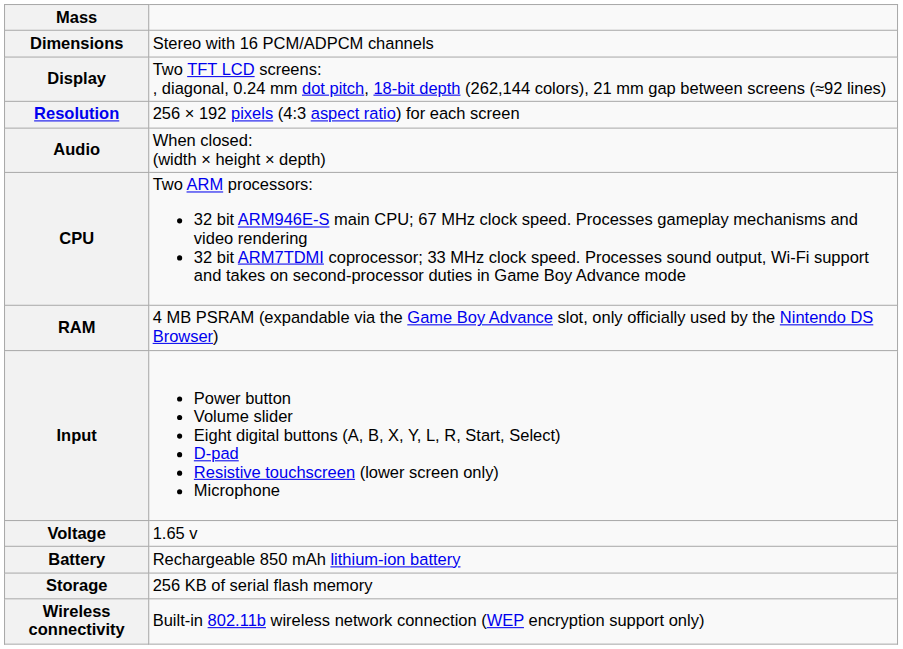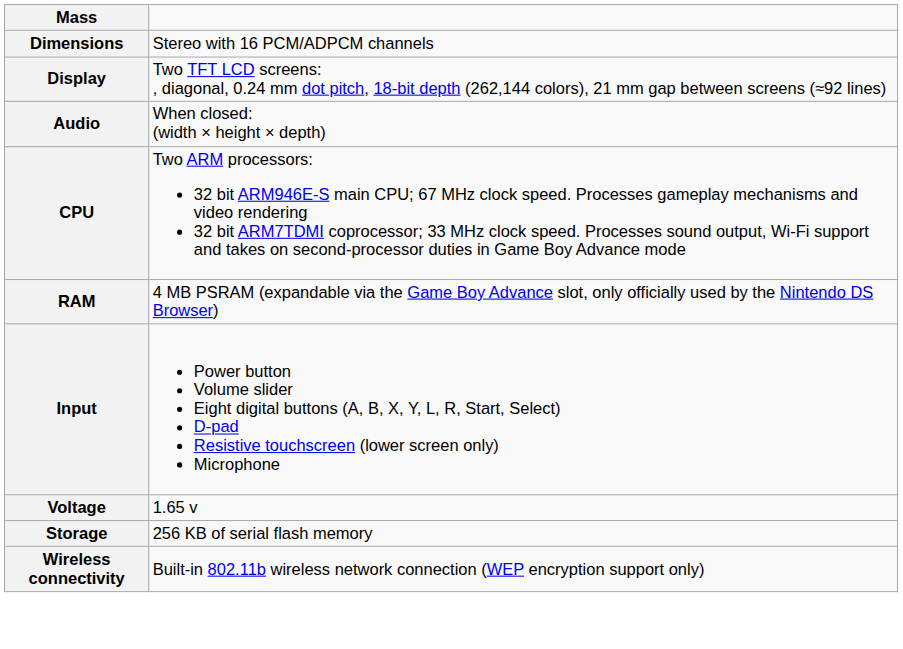 <table class="wikitable">
 <tr>
 <th>Mass</th>
 <td></td>
 </tr>
 <tr>
 <th>Dimensions</th>
 <td>Stereo with 16 PCM/ADPCM channels</td>
 </tr>
 <tr>
 <th>Display</th>
 <td>Two <a href='#'>TFT LCD</a> screens:<br>,  diagonal, 0.24 mm <a href='#'>dot pitch</a>, <a href='#'>18-bit depth</a> (262,144 colors), 21 mm gap between screens (≈92 lines)</td>
-</tr>
-<tr>
-<th><a href='#'>Resolution</a></th>
-<td>256 × 192 <a href='#'>pixels</a> (4:3 <a href='#'>aspect ratio</a>) for each screen</td>
 </tr>
 <tr>
 <th>Audio</th>
 <td>When closed: <br>(width × height × depth)</td>
 </tr>
 <tr>
 <th>CPU</th>
 <td>Two <a href='#'>ARM</a> processors:<br><ul><li>32 bit <a href='#'>ARM946E-S</a> main CPU; 67 MHz clock speed. Processes gameplay mechanisms and video rendering</li><li>32 bit <a href='#'>ARM7TDMI</a> coprocessor; 33 MHz clock speed. Processes sound output, Wi-Fi support and takes on second-processor duties in Game Boy Advance mode</li></ul></td>
 </tr>
 <tr>
 <th>RAM</th>
 <td>4 MB PSRAM (expandable via the <a href='#'>Game Boy Advance</a> slot, only officially used by the <a href='#'>Nintendo DS Browser</a>)</td>
 </tr>
 <tr>
 <th>Input</th>
 <td><br><ul><li>Power button</li><li>Volume slider</li><li>Eight digital buttons (A, B, X, Y, L, R, Start, Select)</li><li><a href='#'>D-pad</a></li><li><a href='#'>Resistive touchscreen</a> (lower screen only)</li><li>Microphone</li></ul></td>
 </tr>
 <tr>
 <th>Voltage</th>
 <td>1.65 v</td>
 </tr>
 <tr>
-<th>Battery</th>
-<td>Rechargeable 850 mAh <a href='#'>lithium-ion battery</a></td>
-</tr>
-<tr>
 <th>Storage</th>
 <td>256 KB of serial flash memory</td>
 </tr>
 <tr>
 <th>Wireless connectivity</th>
 <td>Built-in <a href='#'>802.11b</a> wireless network connection (<a href='#'>WEP</a> encryption support only)</td>
 </tr>
 </table>
